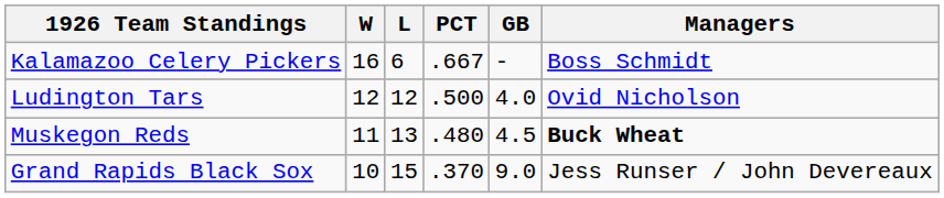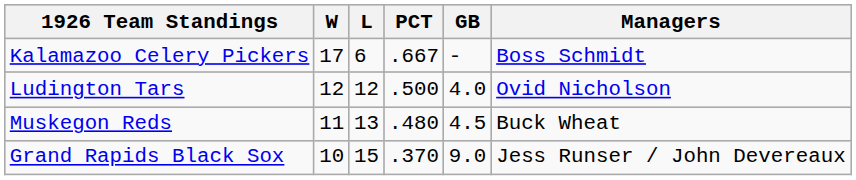 <table class="wikitable">
 <tr>
 <th>1926 Team Standings</th>
 <th>W</th>
 <th>L</th>
 <th>PCT</th>
 <th>GB</th>
 <th>Managers</th>
 </tr>
 <tr>
 <td><a href='#'>Kalamazoo Celery Pickers</a></td>
-<td>16</td>
+<td>17</td>
 <td>6</td>
 <td>.667</td>
 <td>-</td>
 <td><a href='#'>Boss Schmidt</a></td>
 </tr>
 <tr>
 <td><a href='#'>Ludington Tars</a></td>
 <td>12</td>
 <td>12</td>
 <td>.500</td>
 <td>4.0</td>
 <td><a href='#'>Ovid Nicholson</a></td>
 </tr>
 <tr>
 <td><a href='#'>Muskegon Reds</a></td>
 <td>11</td>
 <td>13</td>
 <td>.480</td>
 <td>4.5</td>
-<td><strong>Buck Wheat</strong></td>
+<td>Buck Wheat</td>
 </tr>
 <tr>
 <td><a href='#'>Grand Rapids Black Sox</a></td>
 <td>10</td>
 <td>15</td>
 <td>.370</td>
 <td>9.0</td>
 <td>Jess Runser / John Devereaux</td>
 </tr>
 </table>
